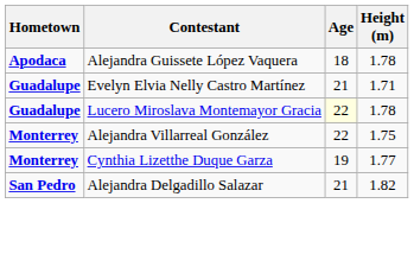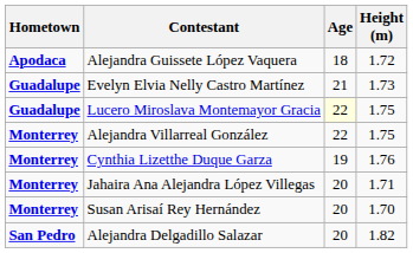 <table class="wikitable sortable" style="font-size: 95%;">
 <tr>
 <th>Hometown</th>
 <th>Contestant</th>
 <th>Age</th>
 <th>Height<br> (m)</th>
 </tr>
 <tr>
 <td><strong><a href='#'>Apodaca</a></strong></td>
 <td>Alejandra Guissete López Vaquera</td>
 <td align="center">18</td>
-<td align="center">1.78</td>
+<td align="center">1.72</td>
 </tr>
 <tr>
 <td><strong><a href='#'>Guadalupe</a></strong></td>
 <td>Evelyn Elvia Nelly Castro Martínez</td>
 <td align="center">21</td>
-<td align="center">1.71</td>
+<td align="center">1.73</td>
 </tr>
 <tr>
 <td><strong><a href='#'>Guadalupe</a></strong></td>
 <td><a href='#'>Lucero Miroslava Montemayor Gracia</a></td>
 <td align="center" style="background: lightyellow;">22</td>
-<td align="center">1.78</td>
+<td align="center">1.75</td>
 </tr>
 <tr>
 <td><strong><a href='#'>Monterrey</a></strong></td>
 <td>Alejandra Villarreal González</td>
 <td align="center">22</td>
 <td align="center">1.75</td>
 </tr>
 <tr>
 <td><strong><a href='#'>Monterrey</a></strong></td>
 <td><a href='#'>Cynthia Lizetthe Duque Garza</a></td>
 <td align="center">19</td>
-<td align="center">1.77</td>
+<td align="center">1.76</td>
+</tr>
+<tr>
+<td><strong><a href='#'>Monterrey</a></strong></td>
+<td>Jahaira Ana Alejandra López Villegas</td>
+<td align="center">20</td>
+<td align="center">1.71</td>
+</tr>
+<tr>
+<td><strong><a href='#'>Monterrey</a></strong></td>
+<td>Susan Arisaí Rey Hernández</td>
+<td align="center">20</td>
+<td align="center">1.70</td>
 </tr>
 <tr>
 <td><strong><a href='#'>San Pedro</a></strong></td>
 <td>Alejandra Delgadillo Salazar</td>
-<td align="center">21</td>
+<td align="center">20</td>
 <td align="center">1.82</td>
 </tr>
 </table>
